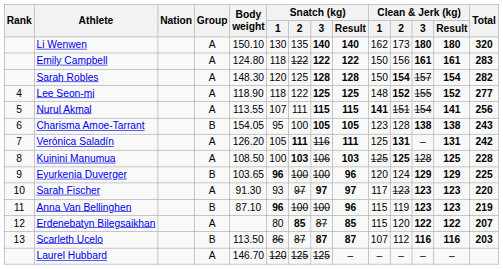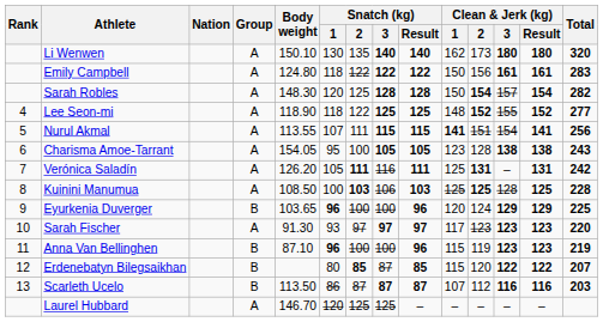 <table class="wikitable sortable" style="text-align:center;">
 <tr>
 <th rowspan=2>Rank</th>
 <th rowspan=2>Athlete</th>
 <th rowspan=2>Nation</th>
 <th rowspan=2>Group</th>
 <th rowspan=2>Body<br>weight</th>
 <th colspan=4>Snatch (kg)</th>
 <th colspan=4>Clean & Jerk (kg)</th>
 <th rowspan=2>Total</th>
 </tr>
 <tr>
 <th>1</th>
 <th>2</th>
 <th>3</th>
 <th>Result</th>
 <th>1</th>
 <th>2</th>
 <th>3</th>
 <th>Result</th>
 </tr>
 <tr>
 <td></td>
 <td align=left><a href='#'>Li Wenwen</a></td>
 <td align=left></td>
 <td>A</td>
 <td>150.10</td>
 <td>130</td>
 <td>135</td>
 <td><strong>140</strong></td>
 <td><strong>140</strong> </td>
 <td>162</td>
 <td>173</td>
 <td><strong>180</strong></td>
 <td><strong>180</strong> </td>
 <td><strong>320</strong> </td>
 </tr>
 <tr>
 <td></td>
 <td align=left><a href='#'>Emily Campbell</a></td>
 <td align=left></td>
 <td>A</td>
 <td>124.80</td>
 <td>118</td>
 <td><s>122</s></td>
 <td><strong>122</strong></td>
 <td><strong>122</strong></td>
 <td>150</td>
 <td>156</td>
 <td><strong>161</strong></td>
 <td><strong>161</strong></td>
 <td><strong>283</strong></td>
 </tr>
 <tr>
 <td></td>
 <td align=left><a href='#'>Sarah Robles</a></td>
 <td align=left></td>
 <td>A</td>
 <td>148.30</td>
 <td>120</td>
 <td>125</td>
 <td><strong>128</strong></td>
 <td><strong>128</strong></td>
 <td>150</td>
 <td><strong>154</strong></td>
 <td><s>157</s></td>
 <td><strong>154</strong></td>
 <td><strong>282</strong></td>
 </tr>
 <tr>
 <td>4</td>
 <td align=left><a href='#'>Lee Seon-mi</a></td>
 <td align=left></td>
 <td>A</td>
 <td>118.90</td>
 <td>118</td>
 <td>122</td>
 <td><strong>125</strong></td>
 <td><strong>125</strong></td>
 <td>148</td>
 <td><strong>152</strong></td>
 <td><s>155</s></td>
 <td><strong>152</strong></td>
 <td><strong>277</strong></td>
 </tr>
 <tr>
 <td>5</td>
 <td align=left><a href='#'>Nurul Akmal</a></td>
 <td align=left></td>
 <td>A</td>
 <td>113.55</td>
 <td>107</td>
 <td>111</td>
 <td><strong>115</strong></td>
 <td><strong>115</strong></td>
 <td><strong>141</strong></td>
 <td><s>151</s></td>
 <td><s>154</s></td>
 <td><strong>141</strong></td>
 <td><strong>256</strong></td>
 </tr>
 <tr>
 <td>6</td>
 <td align=left><a href='#'>Charisma Amoe-Tarrant</a></td>
 <td align=left></td>
-<td>B</td>
+<td>A</td>
 <td>154.05</td>
 <td>95</td>
 <td>100</td>
 <td><strong>105</strong></td>
 <td><strong>105</strong></td>
 <td>123</td>
 <td>128</td>
 <td><strong>138</strong></td>
 <td><strong>138</strong></td>
 <td><strong>243</strong></td>
 </tr>
 <tr>
 <td>7</td>
 <td align=left><a href='#'>Verónica Saladín</a></td>
 <td align=left></td>
 <td>A</td>
 <td>126.20</td>
 <td>105</td>
 <td><strong>111</strong></td>
 <td><s>116</s></td>
 <td><strong>111</strong></td>
 <td>125</td>
 <td><strong>131</strong></td>
 <td>–</td>
 <td><strong>131</strong></td>
 <td><strong>242</strong></td>
 </tr>
 <tr>
 <td>8</td>
 <td align=left><a href='#'>Kuinini Manumua</a></td>
 <td align=left></td>
 <td>A</td>
 <td>108.50</td>
 <td>100</td>
 <td><strong>103</strong></td>
 <td><s>106</s></td>
 <td><strong>103</strong></td>
 <td><s>125</s></td>
 <td><strong>125</strong></td>
 <td><s>128</s></td>
 <td><strong>125</strong></td>
 <td><strong>228</strong></td>
 </tr>
 <tr>
 <td>9</td>
 <td align=left><a href='#'>Eyurkenia Duverger</a></td>
 <td align=left></td>
 <td>B</td>
 <td>103.65</td>
 <td><strong>96</strong></td>
 <td><s>100</s></td>
 <td><s>100</s></td>
 <td><strong>96</strong></td>
 <td>120</td>
 <td>124</td>
 <td><strong>129</strong></td>
 <td><strong>129</strong></td>
 <td><strong>225</strong></td>
 </tr>
 <tr>
 <td>10</td>
 <td align=left><a href='#'>Sarah Fischer</a></td>
 <td align=left></td>
 <td>A</td>
 <td>91.30</td>
 <td>93</td>
 <td><s>97</s></td>
 <td><strong>97</strong></td>
 <td><strong>97</strong></td>
 <td>117</td>
 <td><s>123</s></td>
 <td><strong>123</strong></td>
 <td><strong>123</strong></td>
 <td><strong>220</strong></td>
 </tr>
 <tr>
 <td>11</td>
 <td align=left><a href='#'>Anna Van Bellinghen</a></td>
 <td align=left></td>
 <td>B</td>
 <td>87.10</td>
 <td><strong>96</strong></td>
 <td><s>100</s></td>
 <td><s>100</s></td>
 <td><strong>96</strong></td>
 <td>115</td>
 <td>119</td>
 <td><strong>123</strong></td>
 <td><strong>123</strong></td>
 <td><strong>219</strong></td>
 </tr>
 <tr>
 <td>12</td>
 <td align=left><a href='#'>Erdenebatyn Bilegsaikhan</a></td>
 <td align=left></td>
-<td>A</td>
+<td>B</td>
 <td></td>
 <td>80</td>
 <td><strong>85</strong></td>
 <td><s>87</s></td>
 <td><strong>85</strong></td>
 <td>115</td>
 <td>120</td>
 <td><strong>122</strong></td>
 <td><strong>122</strong></td>
 <td><strong>207</strong></td>
 </tr>
 <tr>
 <td>13</td>
 <td align=left><a href='#'>Scarleth Ucelo</a></td>
 <td align=left></td>
 <td>B</td>
 <td>113.50</td>
 <td><s>86</s></td>
 <td><s>87</s></td>
 <td><strong>87</strong></td>
 <td><strong>87</strong></td>
 <td>107</td>
 <td>112</td>
 <td><strong>116</strong></td>
 <td><strong>116</strong></td>
 <td><strong>203</strong></td>
 </tr>
 <tr>
 <td></td>
 <td align=left><a href='#'>Laurel Hubbard</a></td>
 <td align=left></td>
 <td>A</td>
 <td>146.70</td>
 <td><s>120</s></td>
 <td><s>125</s></td>
 <td><s>125</s></td>
 <td>–</td>
 <td>–</td>
 <td>–</td>
 <td>–</td>
 <td>–</td>
 <td></td>
 </tr>
 </table>
